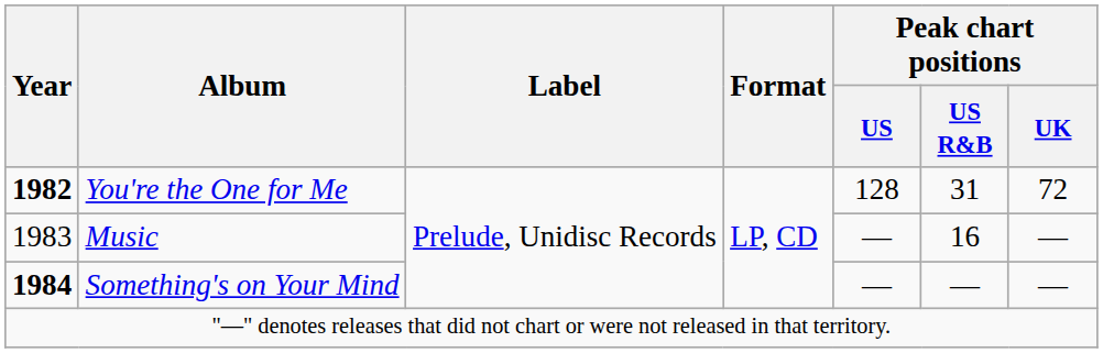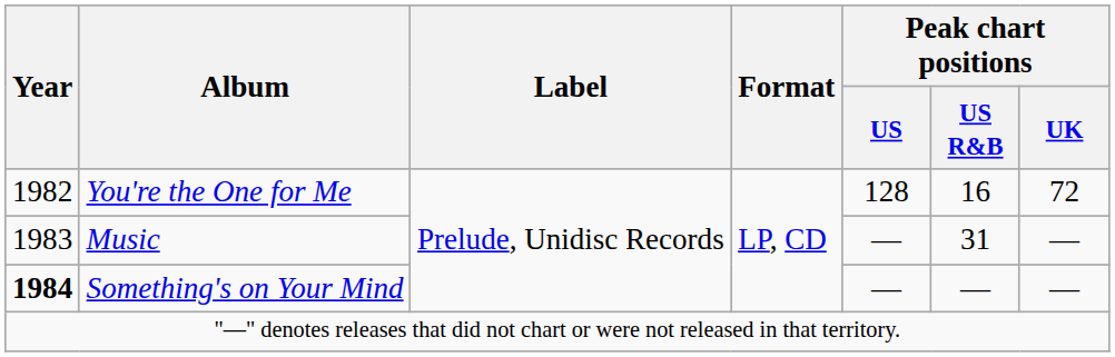 <table class="wikitable">
 <tr>
 <th scope="col" rowspan="2">Year</th>
 <th scope="col" rowspan="2">Album</th>
 <th scope="col" rowspan="2">Label</th>
 <th scope="col" rowspan="2">Format</th>
 <th scope="col" colspan="3">Peak chart positions</th>
 </tr>
 <tr>
 <th style="width:40px;"><small><a href='#'>US</a></small><br></th>
 <th style="width:40px;"><small><a href='#'>US R&B</a></small><br></th>
 <th style="width:40px;"><small><a href='#'>UK</a></small><br></th>
 </tr>
 <tr>
-<td><strong>1982</strong></td>
+<td>1982</td>
 <td><em><a href='#'>You're the One for Me</a></em></td>
 <td rowspan="3"><a href='#'>Prelude</a>, Unidisc Records</td>
 <td rowspan="3"><a href='#'>LP</a>, <a href='#'>CD</a></td>
 <td align=center>128</td>
-<td align=center>31</td>
+<td align=center>16</td>
 <td align=center>72</td>
 </tr>
 <tr>
 <td>1983</td>
 <td><em><a href='#'>Music</a></em></td>
 <td align=center>—</td>
-<td align=center>16</td>
+<td align=center>31</td>
 <td align=center>—</td>
 </tr>
 <tr>
 <td><strong>1984</strong></td>
 <td><em><a href='#'>Something's on Your Mind</a></em></td>
 <td align=center>—</td>
 <td align=center>—</td>
 <td align=center>—</td>
 </tr>
 <tr>
 <td colspan="7" style="text-align:center; font-size:9pt;">"—" denotes releases that did not chart or were not released in that territory.</td>
 </tr>
 </table>
